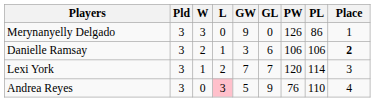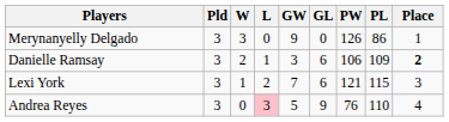 <table class=wikitable style="text-align:center">
 <tr>
 <th width=220>Players</th>
 <th width=20>Pld</th>
 <th width=20>W</th>
 <th width=20>L</th>
 <th width=20>GW</th>
 <th width=20>GL</th>
 <th width=20>PW</th>
 <th width=20>PL</th>
 <th width=50>Place</th>
 </tr>
 <tr>
 <td align=left> Merynanyelly Delgado</td>
 <td>3</td>
 <td>3</td>
 <td>0</td>
 <td>9</td>
 <td>0</td>
 <td>126</td>
 <td>86</td>
 <td>1</td>
 </tr>
 <tr>
 <td align=left> Danielle Ramsay</td>
 <td>3</td>
 <td>2</td>
 <td>1</td>
 <td>3</td>
 <td>6</td>
 <td>106</td>
-<td>106</td>
+<td>109</td>
 <td><strong>2</strong></td>
 </tr>
 <tr>
 <td align=left> Lexi York</td>
 <td>3</td>
 <td>1</td>
 <td>2</td>
 <td>7</td>
-<td>7</td>
-<td>120</td>
-<td>114</td>
+<td>6</td>
+<td>121</td>
+<td>115</td>
 <td>3</td>
 </tr>
 <tr>
 <td align=left> Andrea Reyes</td>
 <td>3</td>
 <td>0</td>
 <td style="background: pink;">3</td>
 <td>5</td>
 <td>9</td>
 <td>76</td>
 <td>110</td>
 <td>4</td>
 </tr>
 </table>
